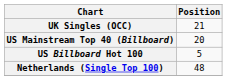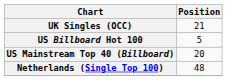 <table class="wikitable sortable plainrowheaders" style="text-align:center">
 <tr>
 <th scope="col">Chart</th>
 <th scope="col">Position</th>
 </tr>
 <tr>
 <th scope="row">UK Singles (OCC)</th>
 <td>21</td>
 </tr>
 <tr>
+<th scope="row">US <em>Billboard</em> Hot 100</th>
+<td>5</td>
+</tr>
+<tr>
 <th scope="row">US Mainstream Top 40 (<em>Billboard</em>)</th>
 <td>20</td>
-</tr>
-<tr>
-<th scope="row">US <em>Billboard</em> Hot 100</th>
-<td>5</td>
 </tr>
 <tr>
 <th scope="row">Netherlands (<a href='#'>Single Top 100</a>) </th>
 <td>48</td>
 </tr>
 <tr>
 </tr>
 </table>
